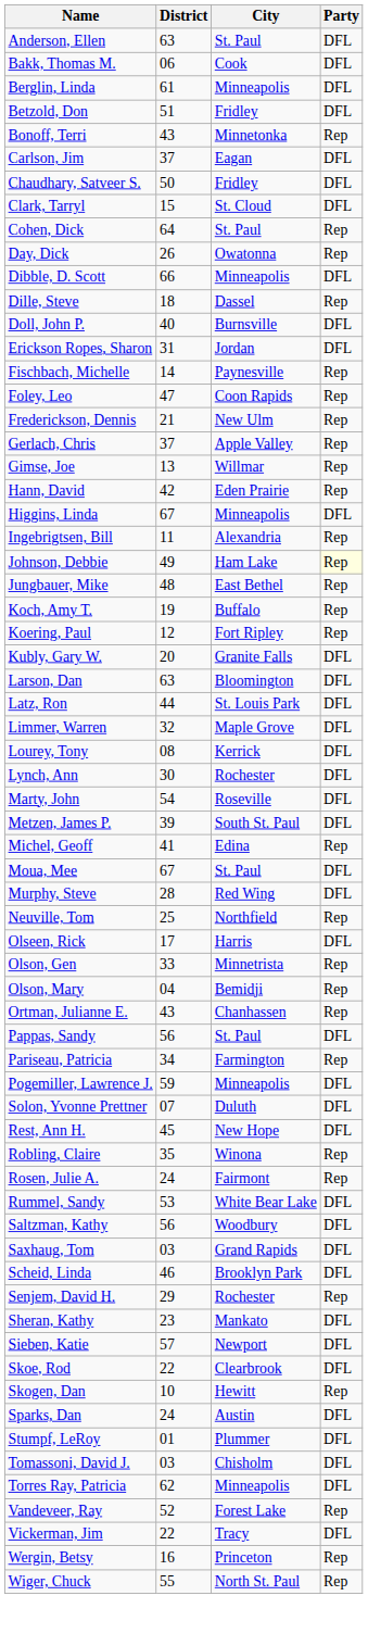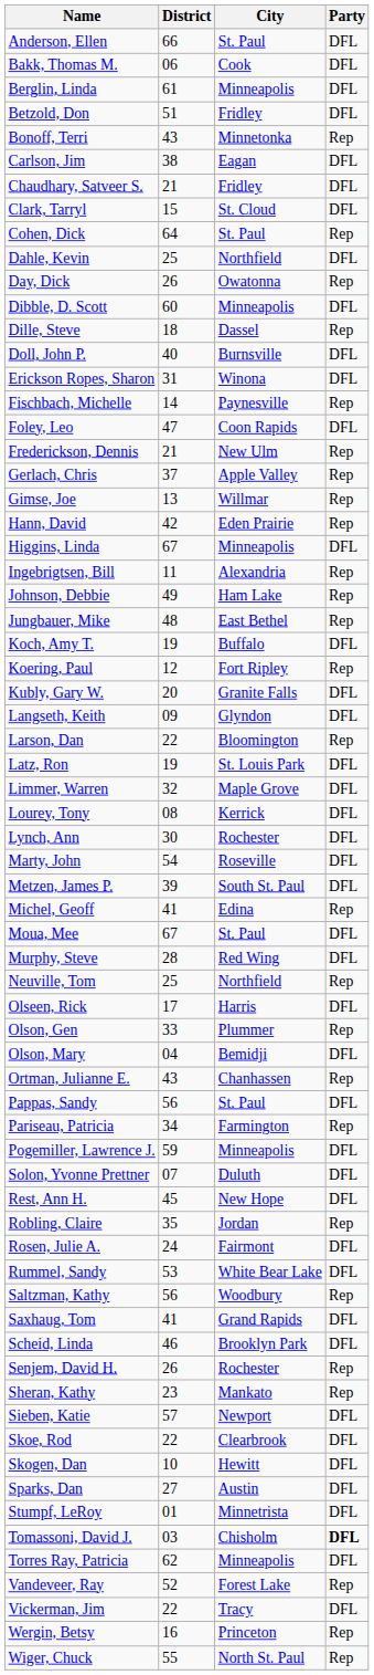 <table class="wikitable sortable">
 <tr>
 <th>Name</th>
 <th>District</th>
 <th>City</th>
 <th>Party</th>
 </tr>
 <tr>
 <td><a href='#'>Anderson, Ellen</a></td>
-<td>63</td>
+<td>66</td>
 <td><a href='#'>St. Paul</a></td>
 <td>DFL</td>
 </tr>
 <tr>
 <td><a href='#'>Bakk, Thomas M.</a></td>
 <td>06</td>
 <td><a href='#'>Cook</a></td>
 <td>DFL</td>
 </tr>
 <tr>
 <td><a href='#'>Berglin, Linda</a></td>
 <td>61</td>
 <td><a href='#'>Minneapolis</a></td>
 <td>DFL</td>
 </tr>
 <tr>
 <td><a href='#'>Betzold, Don</a></td>
 <td>51</td>
 <td><a href='#'>Fridley</a></td>
 <td>DFL</td>
 </tr>
 <tr>
 <td><a href='#'>Bonoff, Terri</a></td>
 <td>43</td>
 <td><a href='#'>Minnetonka</a></td>
 <td>Rep</td>
 </tr>
 <tr>
 <td><a href='#'>Carlson, Jim</a></td>
-<td>37</td>
+<td>38</td>
 <td><a href='#'>Eagan</a></td>
 <td>DFL</td>
 </tr>
 <tr>
 <td><a href='#'>Chaudhary, Satveer S.</a></td>
-<td>50</td>
+<td>21</td>
 <td><a href='#'>Fridley</a></td>
 <td>DFL</td>
 </tr>
 <tr>
 <td><a href='#'>Clark, Tarryl</a></td>
 <td>15</td>
 <td><a href='#'>St. Cloud</a></td>
 <td>DFL</td>
 </tr>
 <tr>
 <td><a href='#'>Cohen, Dick</a></td>
 <td>64</td>
 <td><a href='#'>St. Paul</a></td>
 <td>Rep</td>
 </tr>
 <tr>
+<td><a href='#'>Dahle, Kevin</a></td>
+<td>25</td>
+<td><a href='#'>Northfield</a></td>
+<td>DFL</td>
+</tr>
+<tr>
 <td><a href='#'>Day, Dick</a></td>
 <td>26</td>
 <td><a href='#'>Owatonna</a></td>
 <td>Rep</td>
 </tr>
 <tr>
 <td><a href='#'>Dibble, D. Scott</a></td>
-<td>66</td>
+<td>60</td>
 <td><a href='#'>Minneapolis</a></td>
 <td>DFL</td>
 </tr>
 <tr>
 <td><a href='#'>Dille, Steve</a></td>
 <td>18</td>
 <td><a href='#'>Dassel</a></td>
 <td>Rep</td>
 </tr>
 <tr>
 <td><a href='#'>Doll, John P.</a></td>
 <td>40</td>
 <td><a href='#'>Burnsville</a></td>
 <td>DFL</td>
 </tr>
 <tr>
 <td><a href='#'>Erickson Ropes, Sharon</a></td>
 <td>31</td>
-<td><a href='#'>Jordan</a></td>
+<td><a href='#'>Winona</a></td>
 <td>DFL</td>
 </tr>
 <tr>
 <td><a href='#'>Fischbach, Michelle</a></td>
 <td>14</td>
 <td><a href='#'>Paynesville</a></td>
 <td>Rep</td>
 </tr>
 <tr>
 <td><a href='#'>Foley, Leo</a></td>
 <td>47</td>
 <td><a href='#'>Coon Rapids</a></td>
-<td>Rep</td>
+<td>DFL</td>
 </tr>
 <tr>
 <td><a href='#'>Frederickson, Dennis</a></td>
 <td>21</td>
 <td><a href='#'>New Ulm</a></td>
 <td>Rep</td>
 </tr>
 <tr>
 <td><a href='#'>Gerlach, Chris</a></td>
 <td>37</td>
 <td><a href='#'>Apple Valley</a></td>
 <td>Rep</td>
 </tr>
 <tr>
 <td><a href='#'>Gimse, Joe</a></td>
 <td>13</td>
 <td><a href='#'>Willmar</a></td>
 <td>Rep</td>
 </tr>
 <tr>
 <td><a href='#'>Hann, David</a></td>
 <td>42</td>
 <td><a href='#'>Eden Prairie</a></td>
 <td>Rep</td>
 </tr>
 <tr>
 <td><a href='#'>Higgins, Linda</a></td>
 <td>67</td>
 <td><a href='#'>Minneapolis</a></td>
 <td>DFL</td>
 </tr>
 <tr>
 <td><a href='#'>Ingebrigtsen, Bill</a></td>
 <td>11</td>
 <td><a href='#'>Alexandria</a></td>
 <td>Rep</td>
 </tr>
 <tr>
 <td><a href='#'>Johnson, Debbie</a></td>
 <td>49</td>
 <td><a href='#'>Ham Lake</a></td>
-<td style="background: lightyellow;">Rep</td>
+<td>Rep</td>
 </tr>
 <tr>
 <td><a href='#'>Jungbauer, Mike</a></td>
 <td>48</td>
 <td><a href='#'>East Bethel</a></td>
 <td>Rep</td>
 </tr>
 <tr>
 <td><a href='#'>Koch, Amy T.</a></td>
 <td>19</td>
 <td><a href='#'>Buffalo</a></td>
-<td>Rep</td>
+<td>DFL</td>
 </tr>
 <tr>
 <td><a href='#'>Koering, Paul</a></td>
 <td>12</td>
 <td><a href='#'>Fort Ripley</a></td>
 <td>Rep</td>
 </tr>
 <tr>
 <td><a href='#'>Kubly, Gary W.</a></td>
 <td>20</td>
 <td><a href='#'>Granite Falls</a></td>
 <td>DFL</td>
 </tr>
 <tr>
-<td><a href='#'>Larson, Dan</a></td>
-<td>63</td>
-<td><a href='#'>Bloomington</a></td>
+<td><a href='#'>Langseth, Keith</a></td>
+<td>09</td>
+<td><a href='#'>Glyndon</a></td>
 <td>DFL</td>
 </tr>
 <tr>
+<td><a href='#'>Larson, Dan</a></td>
+<td>22</td>
+<td><a href='#'>Bloomington</a></td>
+<td>Rep</td>
+</tr>
+<tr>
 <td><a href='#'>Latz, Ron</a></td>
-<td>44</td>
+<td>19</td>
 <td><a href='#'>St. Louis Park</a></td>
 <td>DFL</td>
 </tr>
 <tr>
 <td><a href='#'>Limmer, Warren</a></td>
 <td>32</td>
 <td><a href='#'>Maple Grove</a></td>
 <td>DFL</td>
 </tr>
 <tr>
 <td><a href='#'>Lourey, Tony</a></td>
 <td>08</td>
 <td><a href='#'>Kerrick</a></td>
 <td>DFL</td>
 </tr>
 <tr>
 <td><a href='#'>Lynch, Ann</a></td>
 <td>30</td>
 <td><a href='#'>Rochester</a></td>
 <td>DFL</td>
 </tr>
 <tr>
 <td><a href='#'>Marty, John</a></td>
 <td>54</td>
 <td><a href='#'>Roseville</a></td>
 <td>DFL</td>
 </tr>
 <tr>
 <td><a href='#'>Metzen, James P.</a></td>
 <td>39</td>
 <td><a href='#'>South St. Paul</a></td>
 <td>DFL</td>
 </tr>
 <tr>
 <td><a href='#'>Michel, Geoff</a></td>
 <td>41</td>
 <td><a href='#'>Edina</a></td>
 <td>Rep</td>
 </tr>
 <tr>
 <td><a href='#'>Moua, Mee</a></td>
 <td>67</td>
 <td><a href='#'>St. Paul</a></td>
 <td>DFL</td>
 </tr>
 <tr>
 <td><a href='#'>Murphy, Steve</a></td>
 <td>28</td>
 <td><a href='#'>Red Wing</a></td>
 <td>DFL</td>
 </tr>
 <tr>
 <td><a href='#'>Neuville, Tom</a></td>
 <td>25</td>
 <td><a href='#'>Northfield</a></td>
 <td>Rep</td>
 </tr>
 <tr>
 <td><a href='#'>Olseen, Rick</a></td>
 <td>17</td>
 <td><a href='#'>Harris</a></td>
 <td>DFL</td>
 </tr>
 <tr>
 <td><a href='#'>Olson, Gen</a></td>
 <td>33</td>
-<td><a href='#'>Minnetrista</a></td>
+<td><a href='#'>Plummer</a></td>
 <td>Rep</td>
 </tr>
 <tr>
 <td><a href='#'>Olson, Mary</a></td>
 <td>04</td>
 <td><a href='#'>Bemidji</a></td>
-<td>Rep</td>
+<td>DFL</td>
 </tr>
 <tr>
 <td><a href='#'>Ortman, Julianne E.</a></td>
 <td>43</td>
 <td><a href='#'>Chanhassen</a></td>
 <td>Rep</td>
 </tr>
 <tr>
 <td><a href='#'>Pappas, Sandy</a></td>
 <td>56</td>
 <td><a href='#'>St. Paul</a></td>
 <td>DFL</td>
 </tr>
 <tr>
 <td><a href='#'>Pariseau, Patricia</a></td>
 <td>34</td>
 <td><a href='#'>Farmington</a></td>
 <td>Rep</td>
 </tr>
 <tr>
 <td><a href='#'>Pogemiller, Lawrence J.</a></td>
 <td>59</td>
 <td><a href='#'>Minneapolis</a></td>
 <td>DFL</td>
 </tr>
 <tr>
 <td><a href='#'>Solon, Yvonne Prettner</a></td>
 <td>07</td>
 <td><a href='#'>Duluth</a></td>
 <td>DFL</td>
 </tr>
 <tr>
 <td><a href='#'>Rest, Ann H.</a></td>
 <td>45</td>
 <td><a href='#'>New Hope</a></td>
 <td>DFL</td>
 </tr>
 <tr>
 <td><a href='#'>Robling, Claire</a></td>
 <td>35</td>
-<td><a href='#'>Winona</a></td>
+<td><a href='#'>Jordan</a></td>
 <td>Rep</td>
 </tr>
 <tr>
 <td><a href='#'>Rosen, Julie A.</a></td>
 <td>24</td>
 <td><a href='#'>Fairmont</a></td>
-<td>Rep</td>
+<td>DFL</td>
 </tr>
 <tr>
 <td><a href='#'>Rummel, Sandy</a></td>
 <td>53</td>
 <td><a href='#'>White Bear Lake</a></td>
 <td>DFL</td>
 </tr>
 <tr>
 <td><a href='#'>Saltzman, Kathy</a></td>
 <td>56</td>
 <td><a href='#'>Woodbury</a></td>
-<td>DFL</td>
+<td>Rep</td>
 </tr>
 <tr>
 <td><a href='#'>Saxhaug, Tom</a></td>
-<td>03</td>
+<td>41</td>
 <td><a href='#'>Grand Rapids</a></td>
 <td>DFL</td>
 </tr>
 <tr>
 <td><a href='#'>Scheid, Linda</a></td>
 <td>46</td>
 <td><a href='#'>Brooklyn Park</a></td>
 <td>DFL</td>
 </tr>
 <tr>
 <td><a href='#'>Senjem, David H.</a></td>
-<td>29</td>
+<td>26</td>
 <td><a href='#'>Rochester</a></td>
 <td>Rep</td>
 </tr>
 <tr>
 <td><a href='#'>Sheran, Kathy</a></td>
 <td>23</td>
 <td><a href='#'>Mankato</a></td>
-<td>DFL</td>
+<td>Rep</td>
 </tr>
 <tr>
 <td><a href='#'>Sieben, Katie</a></td>
 <td>57</td>
 <td><a href='#'>Newport</a></td>
 <td>DFL</td>
 </tr>
 <tr>
 <td><a href='#'>Skoe, Rod</a></td>
 <td>22</td>
 <td><a href='#'>Clearbrook</a></td>
 <td>DFL</td>
 </tr>
 <tr>
 <td><a href='#'>Skogen, Dan</a></td>
 <td>10</td>
 <td><a href='#'>Hewitt</a></td>
-<td>Rep</td>
+<td>DFL</td>
 </tr>
 <tr>
 <td><a href='#'>Sparks, Dan</a></td>
-<td>24</td>
+<td>27</td>
 <td><a href='#'>Austin</a></td>
 <td>DFL</td>
 </tr>
 <tr>
 <td><a href='#'>Stumpf, LeRoy</a></td>
 <td>01</td>
-<td><a href='#'>Plummer</a></td>
+<td><a href='#'>Minnetrista</a></td>
 <td>DFL</td>
 </tr>
 <tr>
 <td><a href='#'>Tomassoni, David J.</a></td>
 <td>03</td>
 <td><a href='#'>Chisholm</a></td>
-<td>DFL</td>
+<td><strong>DFL</strong></td>
 </tr>
 <tr>
 <td><a href='#'>Torres Ray, Patricia</a></td>
 <td>62</td>
 <td><a href='#'>Minneapolis</a></td>
 <td>DFL</td>
 </tr>
 <tr>
 <td><a href='#'>Vandeveer, Ray</a></td>
 <td>52</td>
 <td><a href='#'>Forest Lake</a></td>
 <td>Rep</td>
 </tr>
 <tr>
 <td><a href='#'>Vickerman, Jim</a></td>
 <td>22</td>
 <td><a href='#'>Tracy</a></td>
 <td>DFL</td>
 </tr>
 <tr>
 <td><a href='#'>Wergin, Betsy</a></td>
 <td>16</td>
 <td><a href='#'>Princeton</a></td>
 <td>Rep</td>
 </tr>
 <tr>
 <td><a href='#'>Wiger, Chuck</a></td>
 <td>55</td>
 <td><a href='#'>North St. Paul</a></td>
 <td>Rep</td>
 </tr>
 </table>
